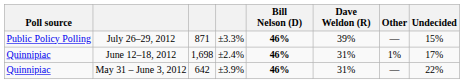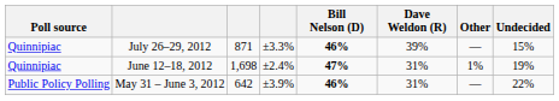 <table class="wikitable" style="text-align:center">
 <tr valign= bottom>
 <th>Poll source</th>
 <th></th>
 <th></th>
 <th></th>
 <th style="width:100px;">Bill<br>Nelson (D)</th>
 <th style="width:100px;">Dave<br>Weldon (R)</th>
 <th>Other</th>
 <th>Undecided</th>
 </tr>
 <tr>
-<td align=left><a href='#'>Public Policy Polling</a></td>
+<td align=left><a href='#'>Quinnipiac</a></td>
 <td>July 26–29, 2012</td>
 <td>871</td>
 <td>±3.3%</td>
 <td><strong>46%</strong></td>
 <td>39%</td>
 <td>—</td>
 <td>15%</td>
 </tr>
 <tr>
 <td align=left><a href='#'>Quinnipiac</a></td>
 <td>June 12–18, 2012</td>
 <td>1,698</td>
 <td>±2.4%</td>
-<td><strong>46%</strong></td>
+<td><strong>47%</strong></td>
 <td>31%</td>
 <td>1%</td>
-<td>17%</td>
+<td>19%</td>
 </tr>
 <tr>
-<td align=left><a href='#'>Quinnipiac</a></td>
+<td align=left><a href='#'>Public Policy Polling</a></td>
 <td>May 31 – June 3, 2012</td>
 <td>642</td>
 <td>±3.9%</td>
 <td><strong>46%</strong></td>
 <td>31%</td>
 <td>—</td>
 <td>22%</td>
 </tr>
 </table>
